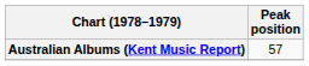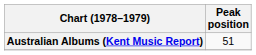 <table class="wikitable sortable plainrowheaders" style="text-align:center">
 <tr>
 <th>Chart (1978–1979)</th>
 <th>Peak<br>position</th>
 </tr>
 <tr>
 <th scope="row">Australian Albums (<a href='#'>Kent Music Report</a>)</th>
-<td>57</td>
+<td>51</td>
 </tr>
 <tr>
 </tr>
 <tr>
 </tr>
 <tr>
 </tr>
 </table>
